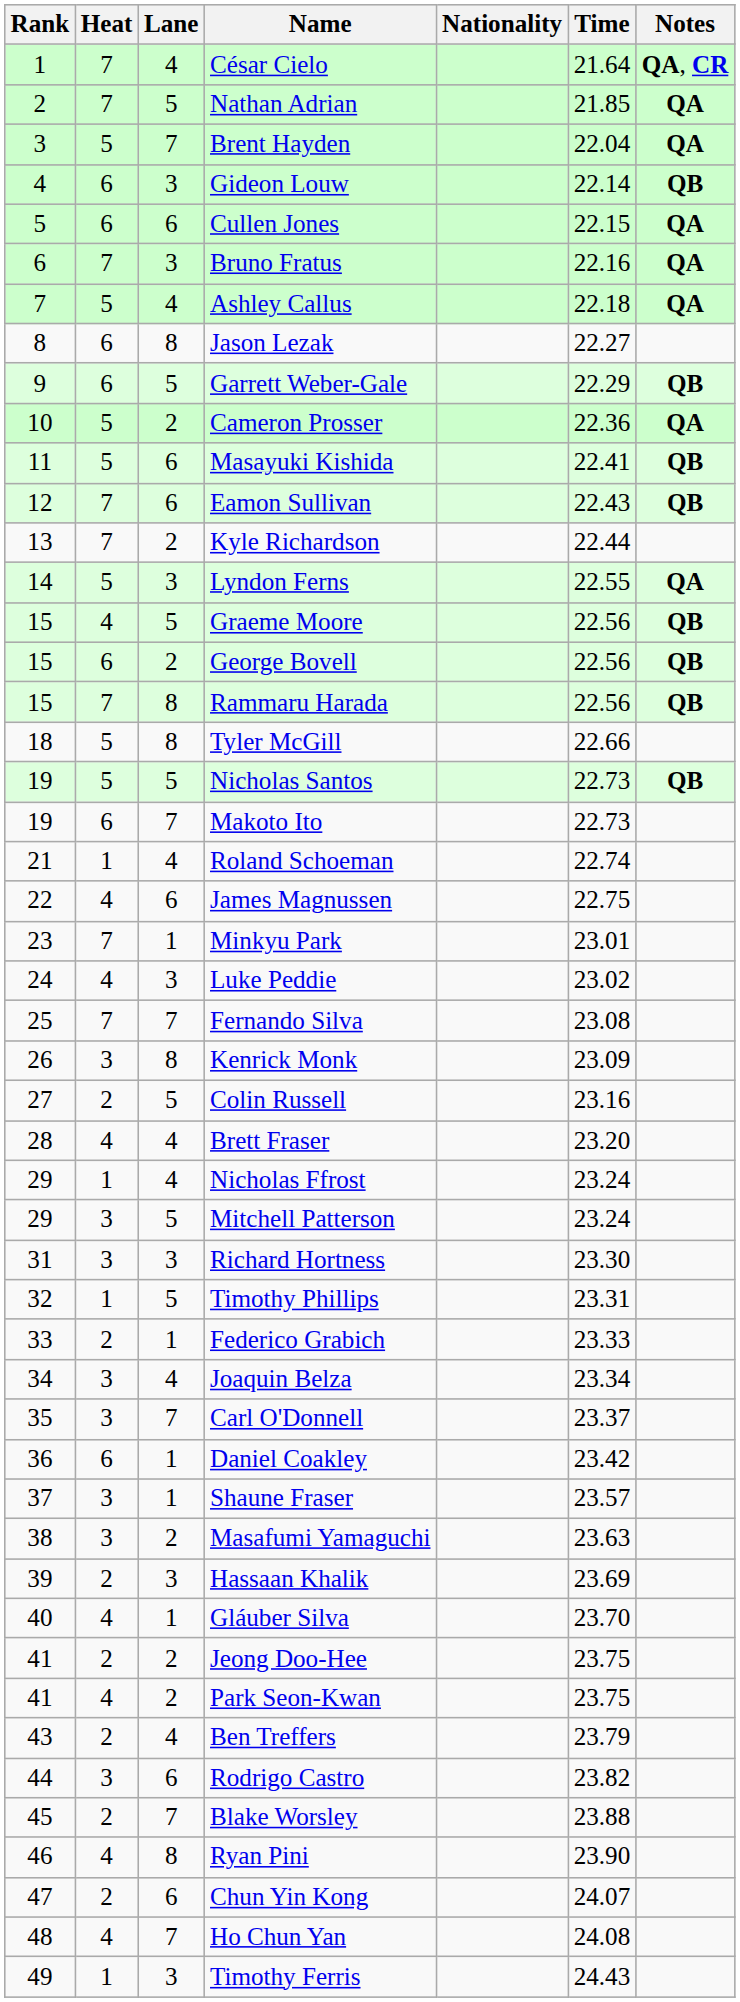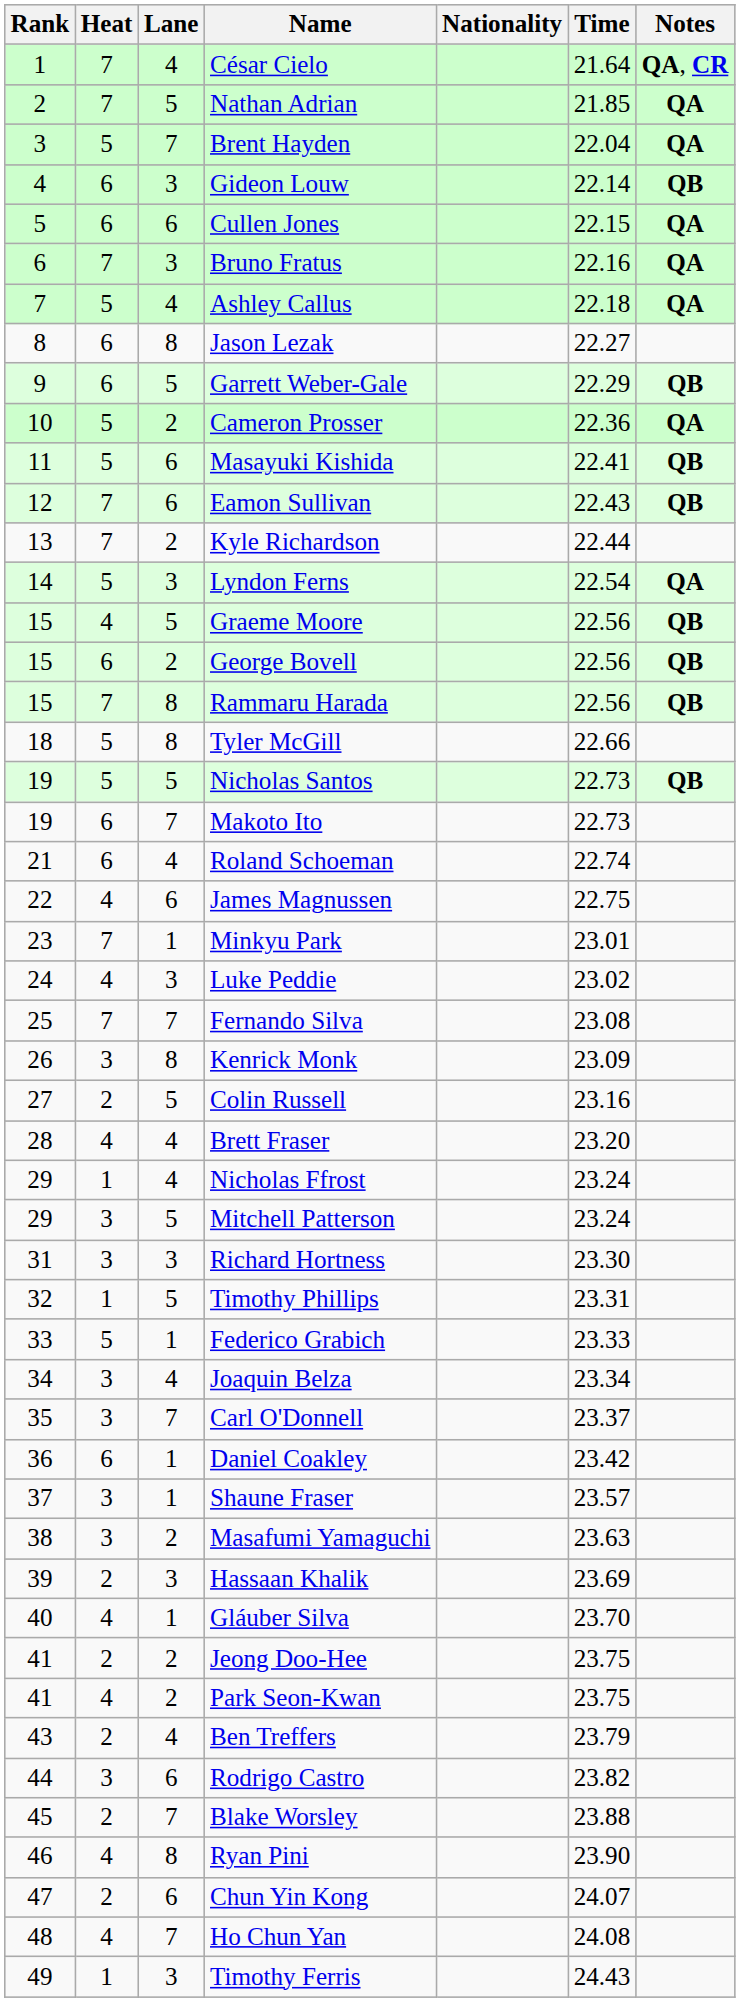 <table class="wikitable sortable" style="text-align:center">
 <tr>
 <th>Rank</th>
 <th>Heat</th>
 <th>Lane</th>
 <th>Name</th>
 <th>Nationality</th>
 <th>Time</th>
 <th>Notes</th>
 </tr>
 <tr bgcolor=ccffcc>
 <td>1</td>
 <td>7</td>
 <td>4</td>
 <td align=left><a href='#'>César Cielo</a></td>
 <td align=left></td>
 <td>21.64</td>
 <td><strong>QA</strong>, <strong><a href='#'>CR</a></strong></td>
 </tr>
 <tr bgcolor=ccffcc>
 <td>2</td>
 <td>7</td>
 <td>5</td>
 <td align=left><a href='#'>Nathan Adrian</a></td>
 <td align=left></td>
 <td>21.85</td>
 <td><strong>QA</strong></td>
 </tr>
 <tr bgcolor=ccffcc>
 <td>3</td>
 <td>5</td>
 <td>7</td>
 <td align=left><a href='#'>Brent Hayden</a></td>
 <td align=left></td>
 <td>22.04</td>
 <td><strong>QA</strong></td>
 </tr>
 <tr bgcolor=ccffcc>
 <td>4</td>
 <td>6</td>
 <td>3</td>
 <td align=left><a href='#'>Gideon Louw</a></td>
 <td align=left></td>
 <td>22.14</td>
 <td><strong>QB</strong></td>
 </tr>
 <tr bgcolor=ccffcc>
 <td>5</td>
 <td>6</td>
 <td>6</td>
 <td align=left><a href='#'>Cullen Jones</a></td>
 <td align=left></td>
 <td>22.15</td>
 <td><strong>QA</strong></td>
 </tr>
 <tr bgcolor=ccffcc>
 <td>6</td>
 <td>7</td>
 <td>3</td>
 <td align=left><a href='#'>Bruno Fratus</a></td>
 <td align=left></td>
 <td>22.16</td>
 <td><strong>QA</strong></td>
 </tr>
 <tr bgcolor=ccffcc>
 <td>7</td>
 <td>5</td>
 <td>4</td>
 <td align=left><a href='#'>Ashley Callus</a></td>
 <td align=left></td>
 <td>22.18</td>
 <td><strong>QA</strong></td>
 </tr>
 <tr>
 <td>8</td>
 <td>6</td>
 <td>8</td>
 <td align=left><a href='#'>Jason Lezak</a></td>
 <td align=left></td>
 <td>22.27</td>
 <td></td>
 </tr>
 <tr bgcolor=ddffdd>
 <td>9</td>
 <td>6</td>
 <td>5</td>
 <td align=left><a href='#'>Garrett Weber-Gale</a></td>
 <td align=left></td>
 <td>22.29</td>
 <td><strong>QB</strong></td>
 </tr>
 <tr bgcolor=ccffcc>
 <td>10</td>
 <td>5</td>
 <td>2</td>
 <td align=left><a href='#'>Cameron Prosser</a></td>
 <td align=left></td>
 <td>22.36</td>
 <td><strong>QA</strong></td>
 </tr>
 <tr bgcolor=ddffdd>
 <td>11</td>
 <td>5</td>
 <td>6</td>
 <td align=left><a href='#'>Masayuki Kishida</a></td>
 <td align=left></td>
 <td>22.41</td>
 <td><strong>QB</strong></td>
 </tr>
 <tr bgcolor=ddffdd>
 <td>12</td>
 <td>7</td>
 <td>6</td>
 <td align=left><a href='#'>Eamon Sullivan</a></td>
 <td align=left></td>
 <td>22.43</td>
 <td><strong>QB</strong></td>
 </tr>
 <tr>
 <td>13</td>
 <td>7</td>
 <td>2</td>
 <td align=left><a href='#'>Kyle Richardson</a></td>
 <td align=left></td>
 <td>22.44</td>
 <td></td>
 </tr>
 <tr bgcolor=ddffdd>
 <td>14</td>
 <td>5</td>
 <td>3</td>
 <td align=left><a href='#'>Lyndon Ferns</a></td>
 <td align=left></td>
-<td>22.55</td>
+<td>22.54</td>
 <td><strong>QA</strong></td>
 </tr>
 <tr bgcolor=ddffdd>
 <td>15</td>
 <td>4</td>
 <td>5</td>
 <td align=left><a href='#'>Graeme Moore</a></td>
 <td align=left></td>
 <td>22.56</td>
 <td><strong>QB</strong></td>
 </tr>
 <tr bgcolor=ddffdd>
 <td>15</td>
 <td>6</td>
 <td>2</td>
 <td align=left><a href='#'>George Bovell</a></td>
 <td align=left></td>
 <td>22.56</td>
 <td><strong>QB</strong></td>
 </tr>
 <tr bgcolor=ddffdd>
 <td>15</td>
 <td>7</td>
 <td>8</td>
 <td align=left><a href='#'>Rammaru Harada</a></td>
 <td align=left></td>
 <td>22.56</td>
 <td><strong>QB</strong></td>
 </tr>
 <tr>
 <td>18</td>
 <td>5</td>
 <td>8</td>
 <td align=left><a href='#'>Tyler McGill</a></td>
 <td align=left></td>
 <td>22.66</td>
 <td></td>
 </tr>
 <tr bgcolor=ddffdd>
 <td>19</td>
 <td>5</td>
 <td>5</td>
 <td align=left><a href='#'>Nicholas Santos</a></td>
 <td align=left></td>
 <td>22.73</td>
 <td><strong>QB</strong></td>
 </tr>
 <tr>
 <td>19</td>
 <td>6</td>
 <td>7</td>
 <td align=left><a href='#'>Makoto Ito</a></td>
 <td align=left></td>
 <td>22.73</td>
 <td></td>
 </tr>
 <tr>
 <td>21</td>
-<td>1</td>
+<td>6</td>
 <td>4</td>
 <td align=left><a href='#'>Roland Schoeman</a></td>
 <td align=left></td>
 <td>22.74</td>
 <td></td>
 </tr>
 <tr>
 <td>22</td>
 <td>4</td>
 <td>6</td>
 <td align=left><a href='#'>James Magnussen</a></td>
 <td align=left></td>
 <td>22.75</td>
 <td></td>
 </tr>
 <tr>
 <td>23</td>
 <td>7</td>
 <td>1</td>
 <td align=left><a href='#'>Minkyu Park</a></td>
 <td align=left></td>
 <td>23.01</td>
 <td></td>
 </tr>
 <tr>
 <td>24</td>
 <td>4</td>
 <td>3</td>
 <td align=left><a href='#'>Luke Peddie</a></td>
 <td align=left></td>
 <td>23.02</td>
 <td></td>
 </tr>
 <tr>
 <td>25</td>
 <td>7</td>
 <td>7</td>
 <td align=left><a href='#'>Fernando Silva</a></td>
 <td align=left></td>
 <td>23.08</td>
 <td></td>
 </tr>
 <tr>
 <td>26</td>
 <td>3</td>
 <td>8</td>
 <td align=left><a href='#'>Kenrick Monk</a></td>
 <td align=left></td>
 <td>23.09</td>
 <td></td>
 </tr>
 <tr>
 <td>27</td>
 <td>2</td>
 <td>5</td>
 <td align=left><a href='#'>Colin Russell</a></td>
 <td align=left></td>
 <td>23.16</td>
 <td></td>
 </tr>
 <tr>
 <td>28</td>
 <td>4</td>
 <td>4</td>
 <td align=left><a href='#'>Brett Fraser</a></td>
 <td align=left></td>
 <td>23.20</td>
 <td></td>
 </tr>
 <tr>
 <td>29</td>
 <td>1</td>
 <td>4</td>
 <td align=left><a href='#'>Nicholas Ffrost</a></td>
 <td align=left></td>
 <td>23.24</td>
 <td></td>
 </tr>
 <tr>
 <td>29</td>
 <td>3</td>
 <td>5</td>
 <td align=left><a href='#'>Mitchell Patterson</a></td>
 <td align=left></td>
 <td>23.24</td>
 <td></td>
 </tr>
 <tr>
 <td>31</td>
 <td>3</td>
 <td>3</td>
 <td align=left><a href='#'>Richard Hortness</a></td>
 <td align=left></td>
 <td>23.30</td>
 <td></td>
 </tr>
 <tr>
 <td>32</td>
 <td>1</td>
 <td>5</td>
 <td align=left><a href='#'>Timothy Phillips</a></td>
 <td align=left></td>
 <td>23.31</td>
 <td></td>
 </tr>
 <tr>
 <td>33</td>
-<td>2</td>
+<td>5</td>
 <td>1</td>
 <td align=left><a href='#'>Federico Grabich</a></td>
 <td align=left></td>
 <td>23.33</td>
 <td></td>
 </tr>
 <tr>
 <td>34</td>
 <td>3</td>
 <td>4</td>
 <td align=left><a href='#'>Joaquin Belza</a></td>
 <td align=left></td>
 <td>23.34</td>
 <td></td>
 </tr>
 <tr>
 <td>35</td>
 <td>3</td>
 <td>7</td>
 <td align=left><a href='#'>Carl O'Donnell</a></td>
 <td align=left></td>
 <td>23.37</td>
 <td></td>
 </tr>
 <tr>
 <td>36</td>
 <td>6</td>
 <td>1</td>
 <td align=left><a href='#'>Daniel Coakley</a></td>
 <td align=left></td>
 <td>23.42</td>
 <td></td>
 </tr>
 <tr>
 <td>37</td>
 <td>3</td>
 <td>1</td>
 <td align=left><a href='#'>Shaune Fraser</a></td>
 <td align=left></td>
 <td>23.57</td>
 <td></td>
 </tr>
 <tr>
 <td>38</td>
 <td>3</td>
 <td>2</td>
 <td align=left><a href='#'>Masafumi Yamaguchi</a></td>
 <td align=left></td>
 <td>23.63</td>
 <td></td>
 </tr>
 <tr>
 <td>39</td>
 <td>2</td>
 <td>3</td>
 <td align=left><a href='#'>Hassaan Khalik</a></td>
 <td align=left></td>
 <td>23.69</td>
 <td></td>
 </tr>
 <tr>
 <td>40</td>
 <td>4</td>
 <td>1</td>
 <td align=left><a href='#'>Gláuber Silva</a></td>
 <td align=left></td>
 <td>23.70</td>
 <td></td>
 </tr>
 <tr>
 <td>41</td>
 <td>2</td>
 <td>2</td>
 <td align=left><a href='#'>Jeong Doo-Hee</a></td>
 <td align=left></td>
 <td>23.75</td>
 <td></td>
 </tr>
 <tr>
 <td>41</td>
 <td>4</td>
 <td>2</td>
 <td align=left><a href='#'>Park Seon-Kwan</a></td>
 <td align=left></td>
 <td>23.75</td>
 <td></td>
 </tr>
 <tr>
 <td>43</td>
 <td>2</td>
 <td>4</td>
 <td align=left><a href='#'>Ben Treffers</a></td>
 <td align=left></td>
 <td>23.79</td>
 <td></td>
 </tr>
 <tr>
 <td>44</td>
 <td>3</td>
 <td>6</td>
 <td align=left><a href='#'>Rodrigo Castro</a></td>
 <td align=left></td>
 <td>23.82</td>
 <td></td>
 </tr>
 <tr>
 <td>45</td>
 <td>2</td>
 <td>7</td>
 <td align=left><a href='#'>Blake Worsley</a></td>
 <td align=left></td>
 <td>23.88</td>
 <td></td>
 </tr>
 <tr>
 <td>46</td>
 <td>4</td>
 <td>8</td>
 <td align=left><a href='#'>Ryan Pini</a></td>
 <td align=left></td>
 <td>23.90</td>
 <td></td>
 </tr>
 <tr>
 <td>47</td>
 <td>2</td>
 <td>6</td>
 <td align=left><a href='#'>Chun Yin Kong</a></td>
 <td align=left></td>
 <td>24.07</td>
 <td></td>
 </tr>
 <tr>
 <td>48</td>
 <td>4</td>
 <td>7</td>
 <td align=left><a href='#'>Ho Chun Yan</a></td>
 <td align=left></td>
 <td>24.08</td>
 <td></td>
 </tr>
 <tr>
 <td>49</td>
 <td>1</td>
 <td>3</td>
 <td align=left><a href='#'>Timothy Ferris</a></td>
 <td align=left></td>
 <td>24.43</td>
 <td></td>
 </tr>
 </table>
